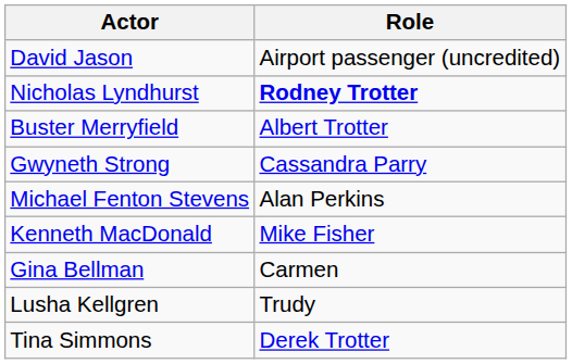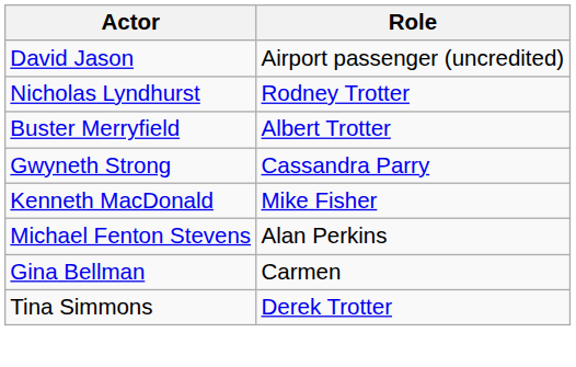 <table class="wikitable">
 <tr>
 <th>Actor</th>
 <th>Role</th>
 </tr>
 <tr>
 <td><a href='#'>David Jason</a></td>
 <td>Airport passenger (uncredited)</td>
 </tr>
 <tr>
 <td><a href='#'>Nicholas Lyndhurst</a></td>
-<td><strong><a href='#'>Rodney Trotter</a></strong></td>
+<td><a href='#'>Rodney Trotter</a></td>
 </tr>
 <tr>
 <td><a href='#'>Buster Merryfield</a></td>
 <td><a href='#'>Albert Trotter</a></td>
 </tr>
 <tr>
 <td><a href='#'>Gwyneth Strong</a></td>
 <td><a href='#'>Cassandra Parry</a></td>
 </tr>
 <tr>
+<td><a href='#'>Kenneth MacDonald</a></td>
+<td><a href='#'>Mike Fisher</a></td>
+</tr>
+<tr>
 <td><a href='#'>Michael Fenton Stevens</a></td>
 <td>Alan Perkins</td>
-</tr>
-<tr>
-<td><a href='#'>Kenneth MacDonald</a></td>
-<td><a href='#'>Mike Fisher</a></td>
 </tr>
 <tr>
 <td><a href='#'>Gina Bellman</a></td>
 <td>Carmen</td>
 </tr>
 <tr>
-<td>Lusha Kellgren</td>
-<td>Trudy</td>
-</tr>
-<tr>
 <td>Tina Simmons</td>
 <td><a href='#'>Derek Trotter</a></td>
 </tr>
 </table>
